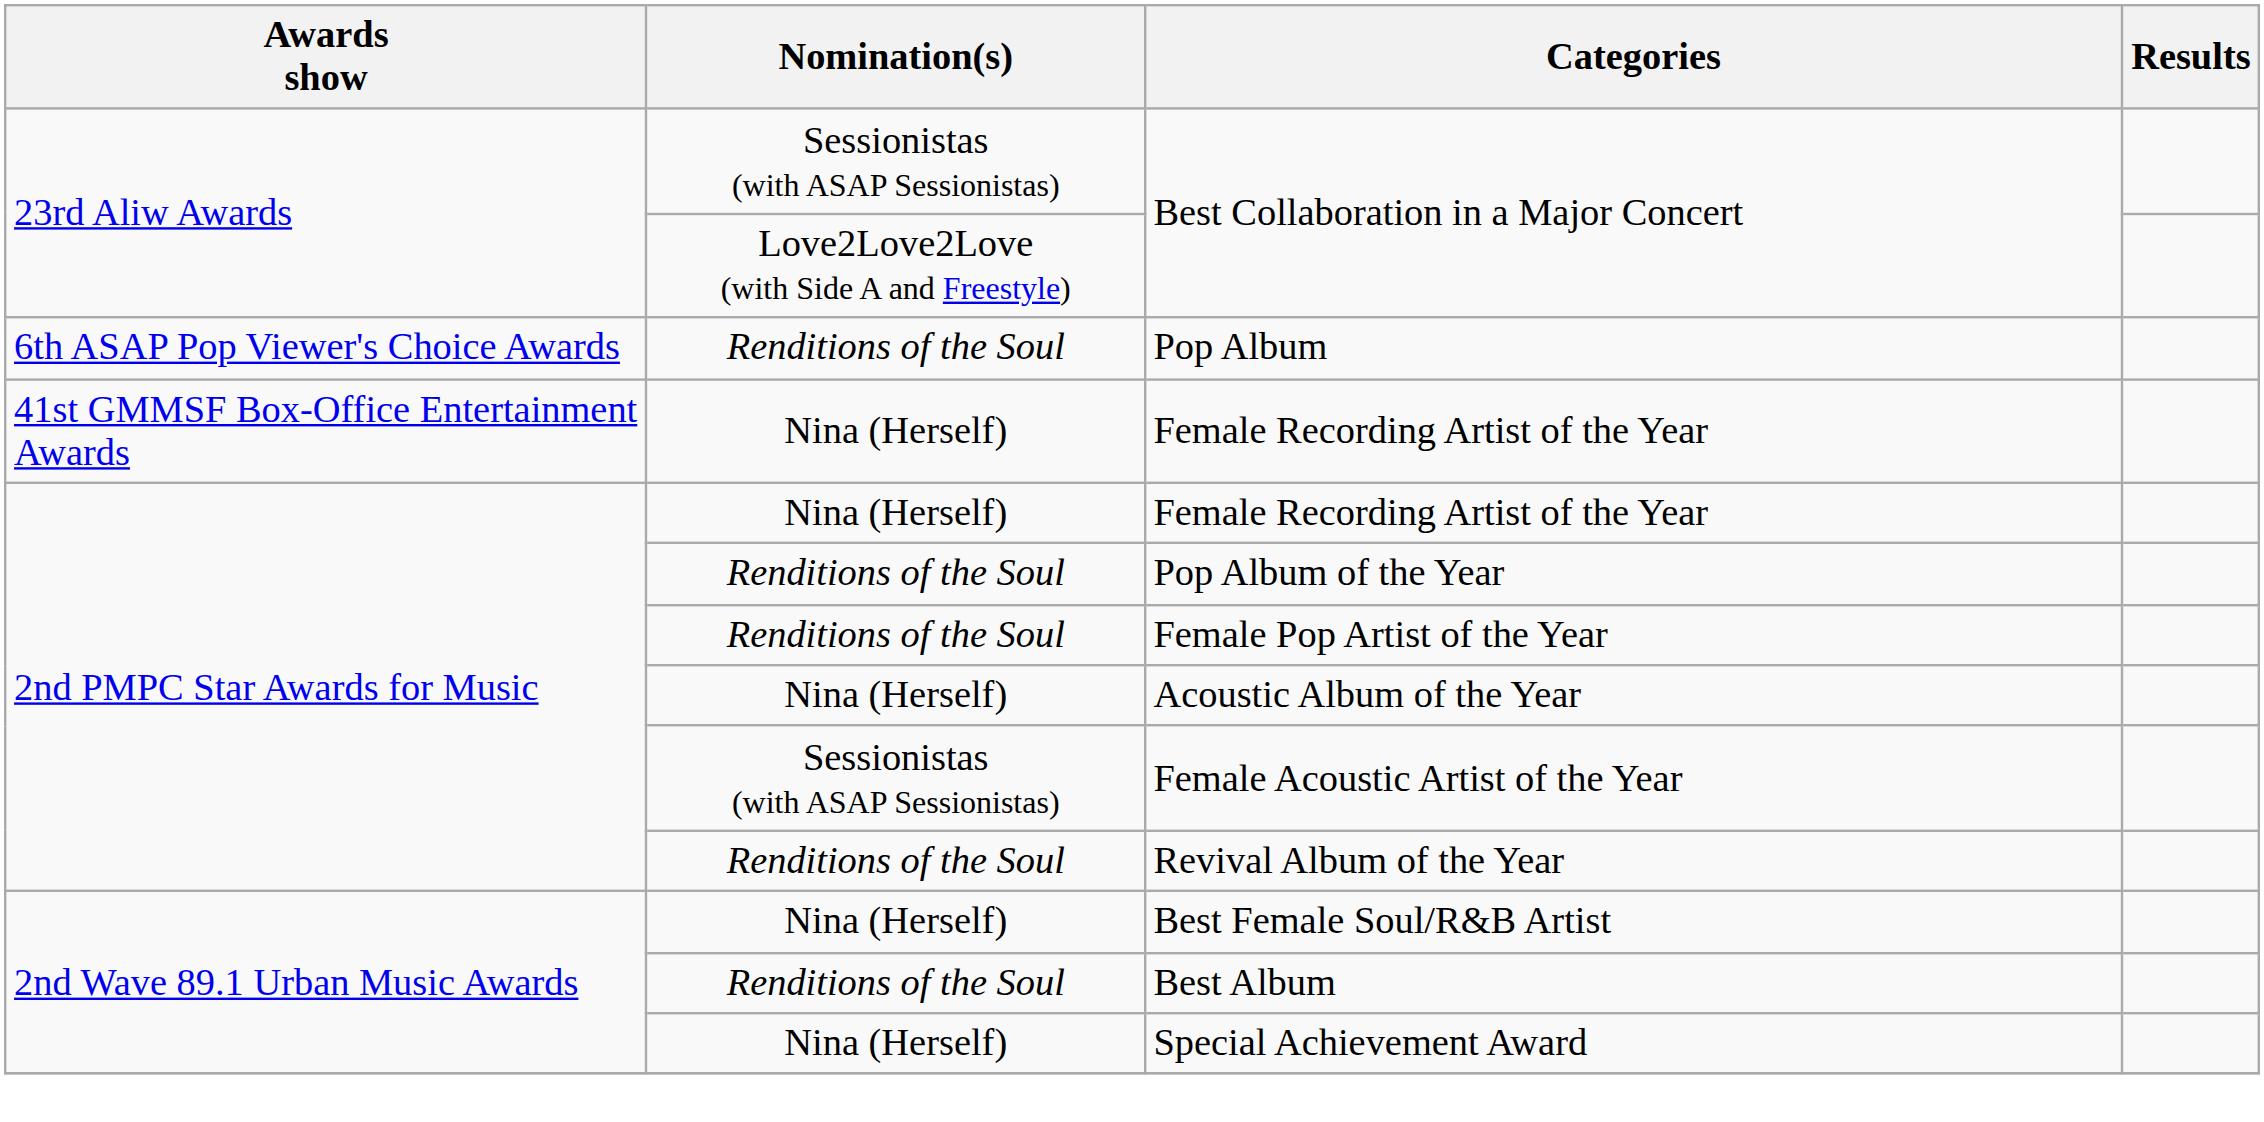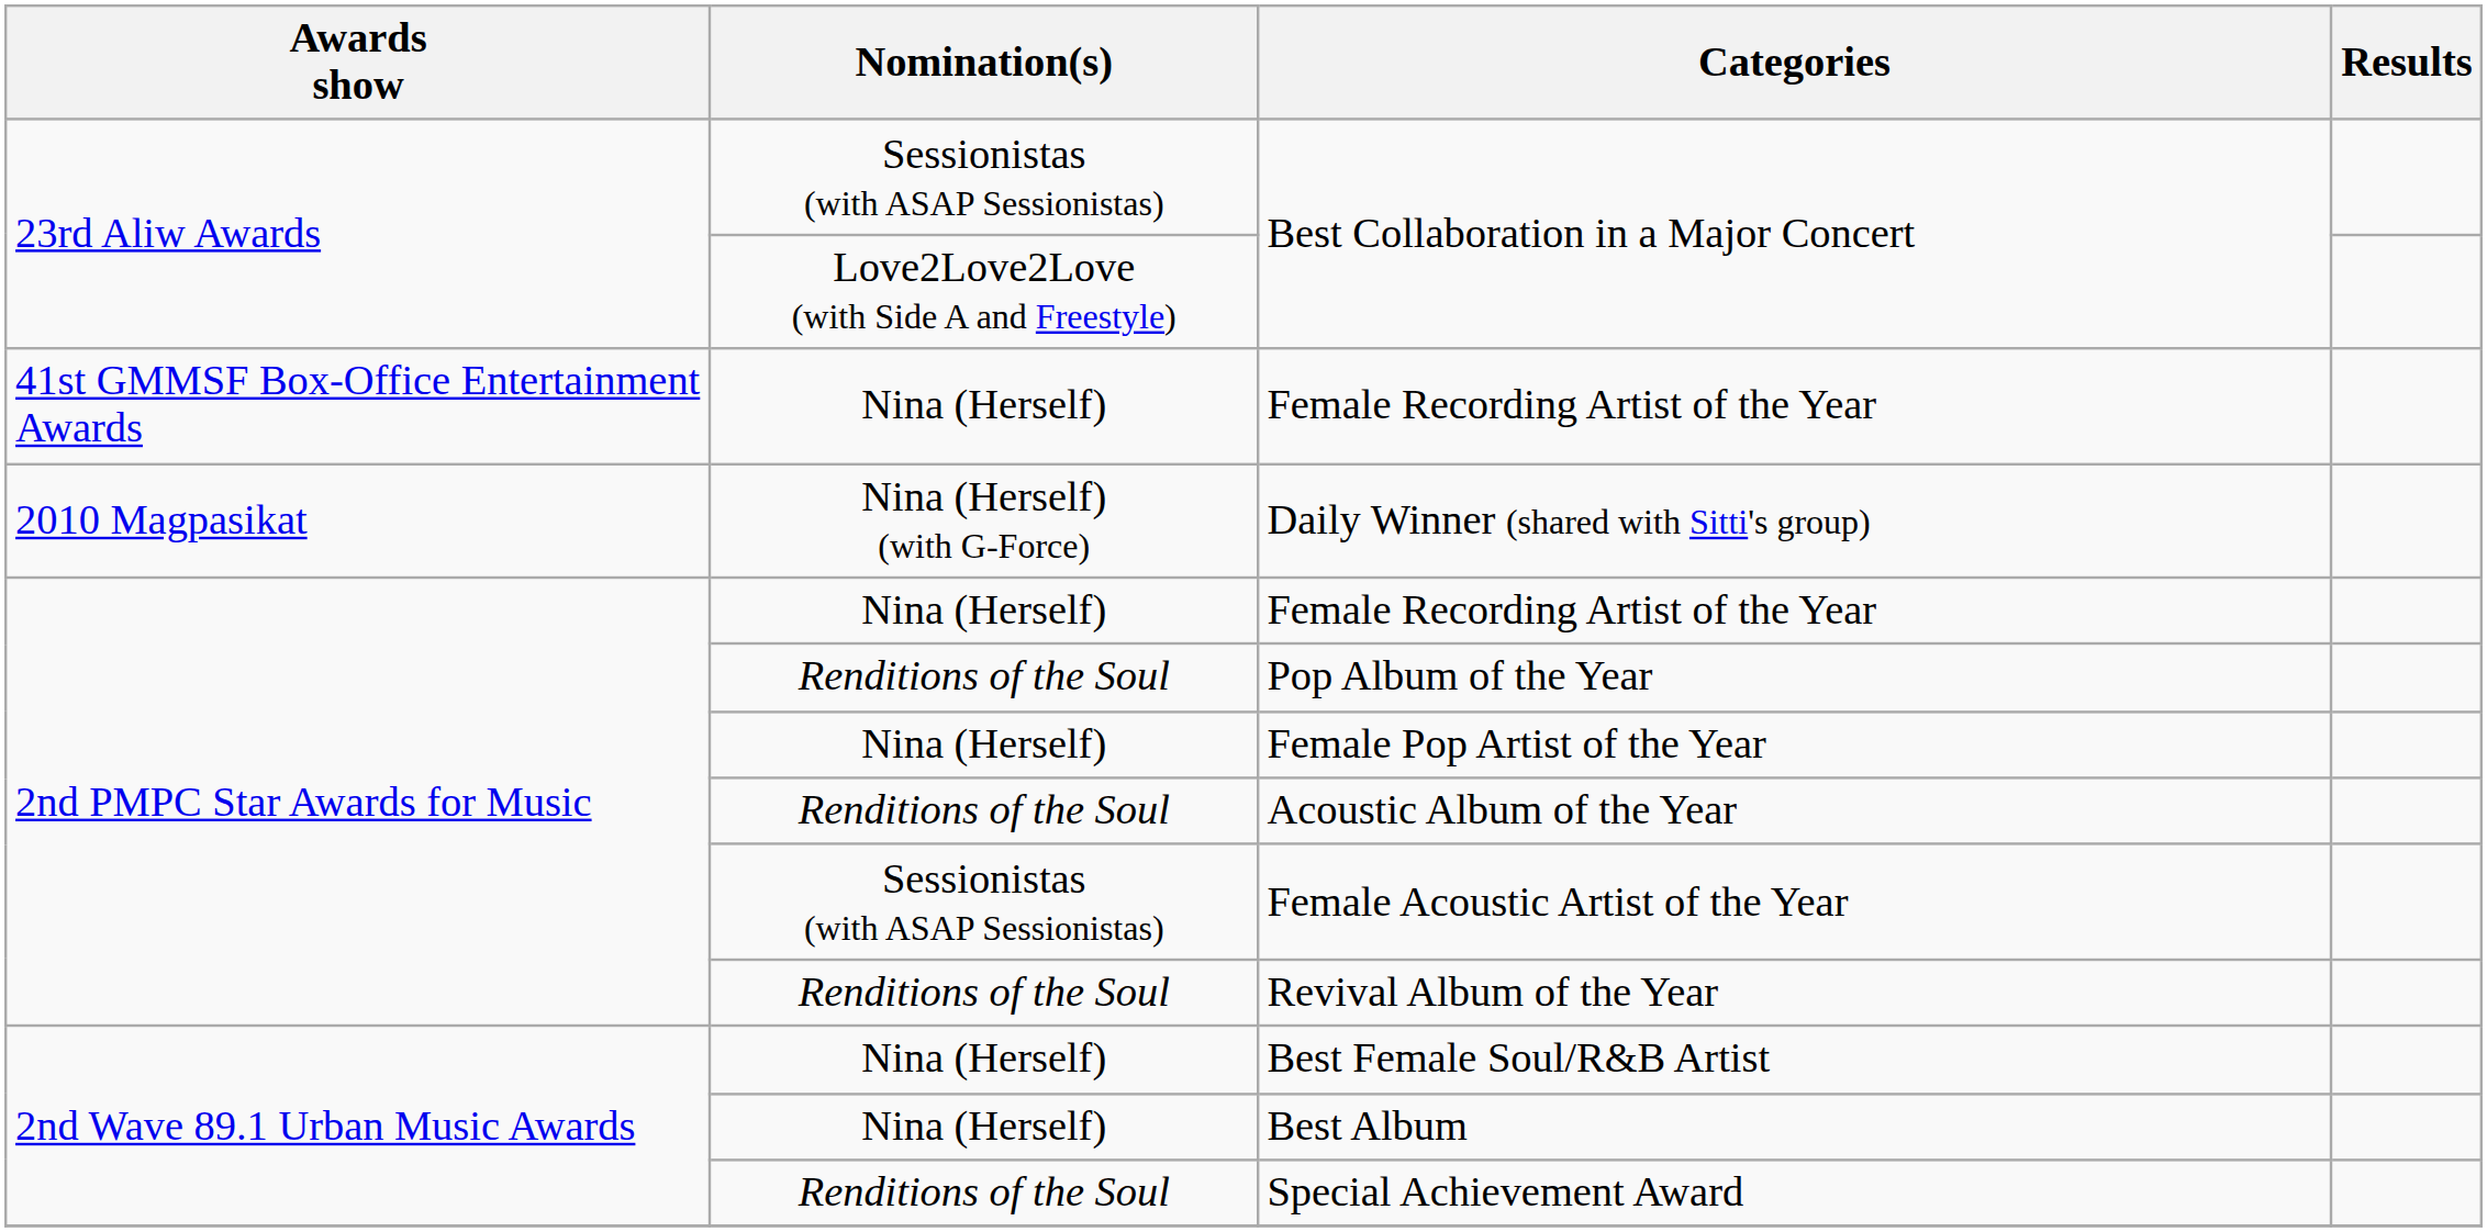 <table class="wikitable">
 <tr>
 <th width="260">Awards<br>show</th>
 <th width="200">Nomination(s)</th>
 <th width="400">Categories</th>
 <th>Results</th>
 </tr>
 <tr>
 <td rowspan="2"><a href='#'>23rd Aliw Awards</a></td>
 <td align="center">Sessionistas<br><small>(with ASAP Sessionistas)</small></td>
 <td rowspan="2">Best Collaboration in a Major Concert</td>
 <td></td>
 </tr>
 <tr>
 <td align="center">Love2Love2Love<br><small>(with Side A and <a href='#'>Freestyle</a>)</small></td>
 <td></td>
 </tr>
 <tr>
-<td><a href='#'>6th ASAP Pop Viewer's Choice Awards</a></td>
-<td align="center"><em>Renditions of the Soul</em></td>
-<td>Pop Album</td>
+<td><a href='#'>41st GMMSF Box-Office Entertainment Awards</a></td>
+<td align="center">Nina (Herself)</td>
+<td>Female Recording Artist of the Year</td>
 <td></td>
 </tr>
 <tr>
-<td><a href='#'>41st GMMSF Box-Office Entertainment Awards</a></td>
-<td align="center">Nina (Herself)</td>
-<td>Female Recording Artist of the Year</td>
+<td><a href='#'>2010 Magpasikat</a></td>
+<td align="center">Nina (Herself)<br><small>(with G-Force)</small></td>
+<td>Daily Winner <small>(shared with <a href='#'>Sitti</a>'s group)</small></td>
 <td></td>
 </tr>
 <tr>
 <td rowspan="6"><a href='#'>2nd PMPC Star Awards for Music</a></td>
 <td align="center">Nina (Herself)</td>
 <td>Female Recording Artist of the Year</td>
 <td></td>
 </tr>
 <tr>
 <td align="center"><em>Renditions of the Soul</em></td>
 <td>Pop Album of the Year</td>
 <td></td>
 </tr>
 <tr>
-<td align="center"><em>Renditions of the Soul</em></td>
+<td align="center">Nina (Herself)</td>
 <td>Female Pop Artist of the Year</td>
 <td></td>
 </tr>
 <tr>
-<td align="center">Nina (Herself)</td>
+<td align="center"><em>Renditions of the Soul</em></td>
 <td>Acoustic Album of the Year</td>
 <td></td>
 </tr>
 <tr>
 <td align="center">Sessionistas<br><small>(with ASAP Sessionistas)</small></td>
 <td>Female Acoustic Artist of the Year</td>
 <td></td>
 </tr>
 <tr>
 <td align="center"><em>Renditions of the Soul</em></td>
 <td>Revival Album of the Year</td>
 <td></td>
 </tr>
 <tr>
 <td rowspan="3"><a href='#'>2nd Wave 89.1 Urban Music Awards</a></td>
 <td align="center">Nina (Herself)</td>
 <td>Best Female Soul/R&B Artist</td>
 <td></td>
 </tr>
 <tr>
-<td align="center"><em>Renditions of the Soul</em></td>
+<td align="center">Nina (Herself)</td>
 <td>Best Album</td>
 <td></td>
 </tr>
 <tr>
-<td align="center">Nina (Herself)</td>
+<td align="center"><em>Renditions of the Soul</em></td>
 <td>Special Achievement Award</td>
 <td></td>
 </tr>
 <tr>
 </tr>
 </table>
